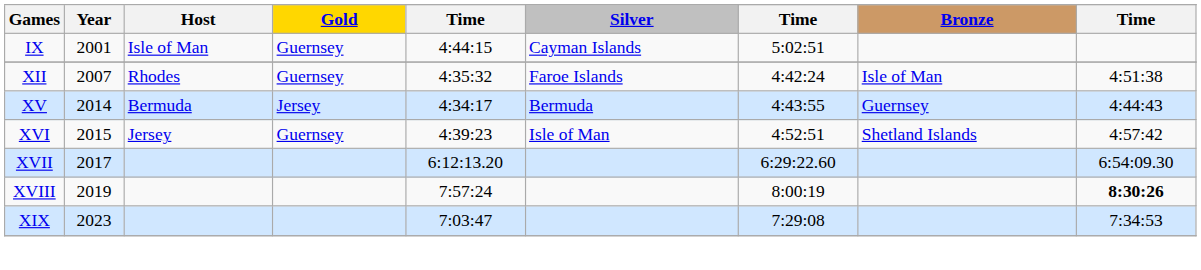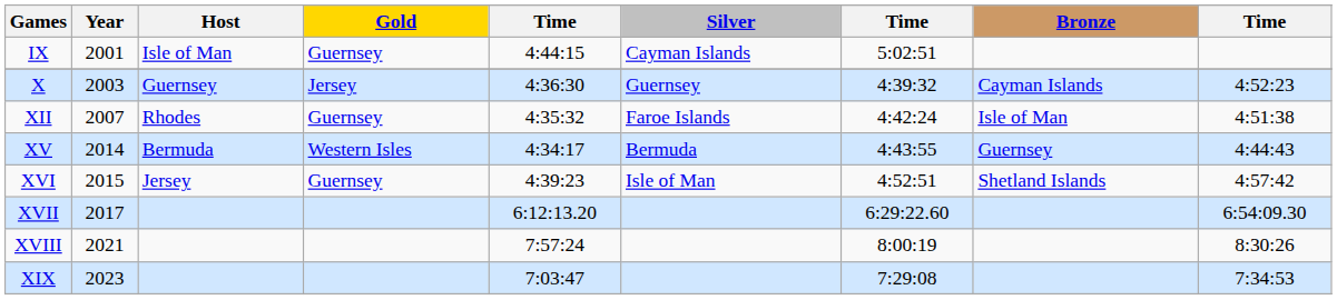 <table class="wikitable" style="text-align: center; font-size:95%;">
 <tr>
 <th rowspan="2" style="width:5%;">Games</th>
 <th rowspan="2" style="width:5%;">Year</th>
 <th rowspan="2" style="width:12.5%;">Host</th>
 </tr>
 <tr>
 <th style="background-color: gold"><a href='#'>Gold</a></th>
 <th width=10%>Time</th>
 <th style="background-color: silver"><a href='#'>Silver</a></th>
 <th width=10%>Time</th>
 <th style="background-color: #CC9966"><a href='#'>Bronze</a></th>
 <th width=10%>Time</th>
 </tr>
 <tr>
 <td><a href='#'>IX</a></td>
 <td>2001</td>
 <td align="left"> <a href='#'>Isle of Man</a></td>
 <td align="left"> <a href='#'>Guernsey</a></td>
 <td>4:44:15</td>
 <td align="left"> <a href='#'>Cayman Islands</a></td>
 <td>5:02:51</td>
 <td></td>
 <td></td>
 </tr>
 <tr>
 </tr>
+<tr style="text-align:center; background:#d0e7ff;">
+<td><a href='#'>X</a></td>
+<td>2003</td>
+<td align="left"> <a href='#'>Guernsey</a></td>
+<td align="left"> <a href='#'>Jersey</a></td>
+<td>4:36:30</td>
+<td align="left"> <a href='#'>Guernsey</a></td>
+<td>4:39:32</td>
+<td align="left"> <a href='#'>Cayman Islands</a></td>
+<td>4:52:23</td>
+</tr>
 <tr>
 <td><a href='#'>XII</a></td>
 <td>2007</td>
 <td align="left"> <a href='#'>Rhodes</a></td>
 <td align="left"> <a href='#'>Guernsey</a></td>
 <td>4:35:32</td>
 <td align="left"> <a href='#'>Faroe Islands</a></td>
 <td>4:42:24</td>
 <td align="left"> <a href='#'>Isle of Man</a></td>
 <td>4:51:38</td>
 </tr>
 <tr style="text-align:center; background:#d0e7ff;">
 <td><a href='#'>XV</a></td>
 <td>2014</td>
 <td align="left"> <a href='#'>Bermuda</a></td>
-<td align="left"> <a href='#'>Jersey</a></td>
+<td align="left"> <a href='#'>Western Isles</a></td>
 <td>4:34:17</td>
 <td align="left"> <a href='#'>Bermuda</a></td>
 <td>4:43:55</td>
 <td align="left"> <a href='#'>Guernsey</a></td>
 <td>4:44:43</td>
 </tr>
 <tr>
 <td><a href='#'>XVI</a></td>
 <td>2015</td>
 <td align="left"> <a href='#'>Jersey</a></td>
 <td align="left"> <a href='#'>Guernsey</a></td>
 <td>4:39:23</td>
 <td align="left"> <a href='#'>Isle of Man</a></td>
 <td>4:52:51</td>
 <td align="left"> <a href='#'>Shetland Islands</a></td>
 <td>4:57:42</td>
 </tr>
 <tr style="text-align:center; background:#d0e7ff;">
 <td><a href='#'>XVII</a></td>
 <td>2017</td>
 <td align="left"></td>
 <td align="left"></td>
 <td>6:12:13.20</td>
 <td align="left"></td>
 <td>6:29:22.60</td>
 <td align="left"></td>
 <td>6:54:09.30</td>
 </tr>
 <tr align=center>
 <td><a href='#'>XVIII</a></td>
-<td>2019</td>
+<td>2021</td>
 <td align="left"></td>
 <td align="left"></td>
 <td>7:57:24</td>
 <td align="left"></td>
 <td>8:00:19</td>
 <td align="left"></td>
-<td><strong>8:30:26</strong></td>
+<td>8:30:26</td>
 </tr>
 <tr style="text-align:center; background:#d0e7ff;">
 <td><a href='#'>XIX</a></td>
 <td>2023</td>
 <td align="left"></td>
 <td align="left"></td>
 <td>7:03:47</td>
 <td align="left"></td>
 <td>7:29:08</td>
 <td align="left"></td>
 <td>7:34:53</td>
 </tr>
 <tr align=center>
 </tr>
 </table>
